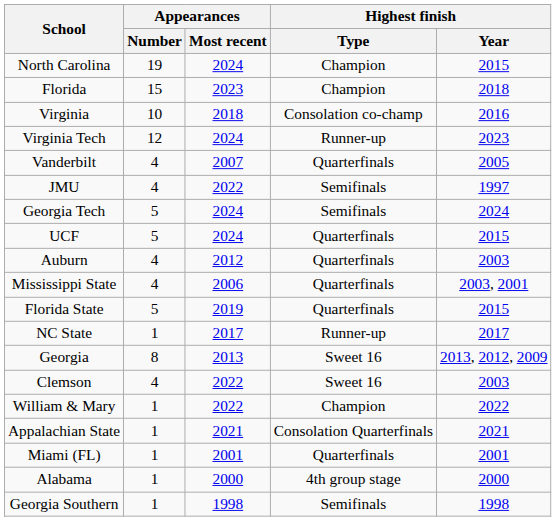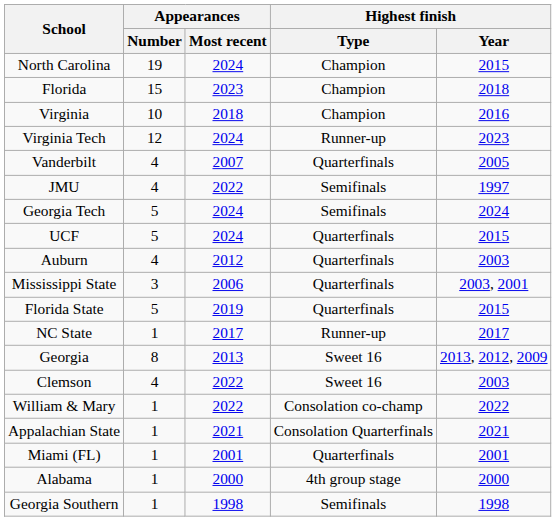 <table class="wikitable sortable" style="text-align:center">
 <tr>
 <th rowspan="2">School</th>
 <th colspan="2">Appearances</th>
 <th colspan="2">Highest finish</th>
 </tr>
 <tr>
 <th>Number</th>
 <th>Most recent</th>
 <th>Type</th>
 <th>Year</th>
 </tr>
 <tr>
 <td>North Carolina</td>
 <td>19</td>
 <td><a href='#'>2024</a></td>
 <td>Champion</td>
 <td><a href='#'>2015</a></td>
 </tr>
 <tr>
 <td>Florida</td>
 <td>15</td>
 <td><a href='#'>2023</a></td>
 <td>Champion</td>
 <td><a href='#'>2018</a></td>
 </tr>
 <tr>
 <td>Virginia</td>
 <td>10</td>
 <td><a href='#'>2018</a></td>
-<td>Consolation co-champ</td>
+<td>Champion</td>
 <td><a href='#'>2016</a></td>
 </tr>
 <tr>
 <td>Virginia Tech</td>
 <td>12</td>
 <td><a href='#'>2024</a></td>
 <td>Runner-up</td>
 <td><a href='#'>2023</a></td>
 </tr>
 <tr>
 <td>Vanderbilt</td>
 <td>4</td>
 <td><a href='#'>2007</a></td>
 <td>Quarterfinals</td>
 <td><a href='#'>2005</a></td>
 </tr>
 <tr>
 <td>JMU</td>
 <td>4</td>
 <td><a href='#'>2022</a></td>
 <td>Semifinals</td>
 <td><a href='#'>1997</a></td>
 </tr>
 <tr>
 <td>Georgia Tech</td>
 <td>5</td>
 <td><a href='#'>2024</a></td>
 <td>Semifinals</td>
 <td><a href='#'>2024</a></td>
 </tr>
 <tr>
 <td>UCF</td>
 <td>5</td>
 <td><a href='#'>2024</a></td>
 <td>Quarterfinals</td>
 <td><a href='#'>2015</a></td>
 </tr>
 <tr>
 <td>Auburn</td>
 <td>4</td>
 <td><a href='#'>2012</a></td>
 <td>Quarterfinals</td>
 <td><a href='#'>2003</a></td>
 </tr>
 <tr>
 <td>Mississippi State</td>
-<td>4</td>
+<td>3</td>
 <td><a href='#'>2006</a></td>
 <td>Quarterfinals</td>
 <td><a href='#'>2003</a>, <a href='#'>2001</a></td>
 </tr>
 <tr>
 <td>Florida State</td>
 <td>5</td>
 <td><a href='#'>2019</a></td>
 <td>Quarterfinals</td>
 <td><a href='#'>2015</a></td>
 </tr>
 <tr>
 <td>NC State</td>
 <td>1</td>
 <td><a href='#'>2017</a></td>
 <td>Runner-up</td>
 <td><a href='#'>2017</a></td>
 </tr>
 <tr>
 <td>Georgia</td>
 <td>8</td>
 <td><a href='#'>2013</a></td>
 <td>Sweet 16</td>
 <td><a href='#'>2013</a>, <a href='#'>2012</a>, <a href='#'>2009</a></td>
 </tr>
 <tr>
 <td>Clemson</td>
 <td>4</td>
 <td><a href='#'>2022</a></td>
 <td>Sweet 16</td>
 <td><a href='#'>2003</a></td>
 </tr>
 <tr>
 <td>William & Mary</td>
 <td>1</td>
 <td><a href='#'>2022</a></td>
-<td>Champion</td>
+<td>Consolation co-champ</td>
 <td><a href='#'>2022</a></td>
 </tr>
 <tr>
 <td>Appalachian State</td>
 <td>1</td>
 <td><a href='#'>2021</a></td>
 <td>Consolation Quarterfinals</td>
 <td><a href='#'>2021</a></td>
 </tr>
 <tr>
 <td>Miami (FL)</td>
 <td>1</td>
 <td><a href='#'>2001</a></td>
 <td>Quarterfinals</td>
 <td><a href='#'>2001</a></td>
 </tr>
 <tr>
 <td>Alabama</td>
 <td>1</td>
 <td><a href='#'>2000</a></td>
 <td>4th group stage</td>
 <td><a href='#'>2000</a></td>
 </tr>
 <tr>
 <td>Georgia Southern</td>
 <td>1</td>
 <td><a href='#'>1998</a></td>
 <td>Semifinals</td>
 <td><a href='#'>1998</a></td>
 </tr>
 </table>
